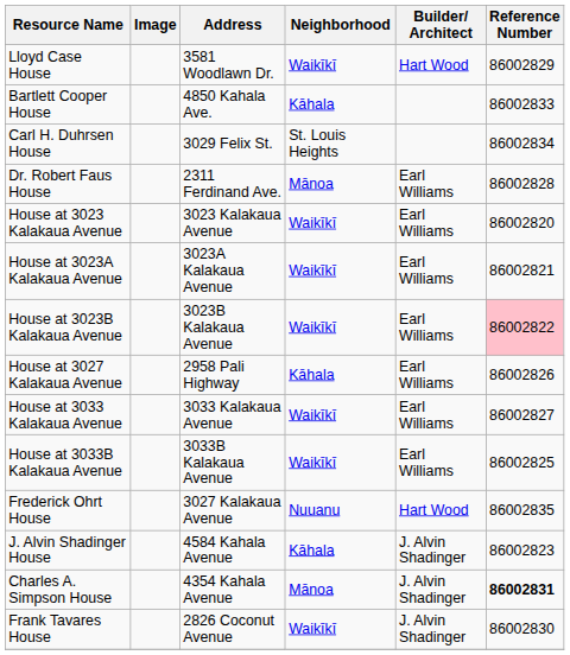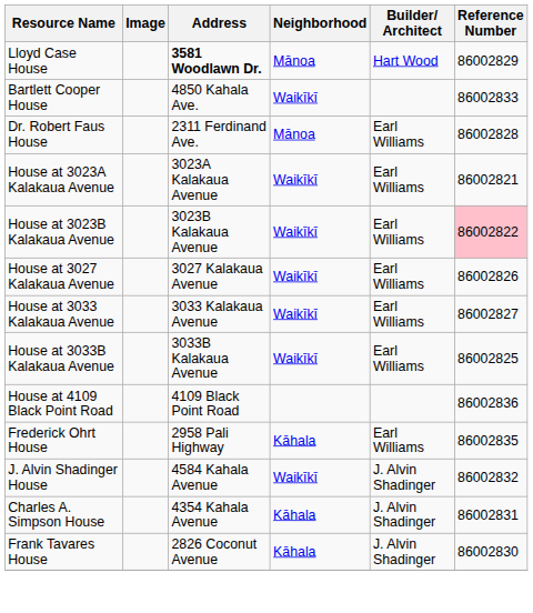 <table class="wikitable sortable" style="width:98%">
 <tr>
 <th><strong>Resource Name</strong></th>
 <th width = 8% class="unsortable"><strong>Image</strong></th>
 <th><strong>Address</strong></th>
 <th><strong>Neighborhood</strong></th>
 <th><strong>Builder/<br>Architect</strong></th>
 <th><strong>Reference<br>Number</strong></th>
 </tr>
 <tr ->
 <td>Lloyd Case House</td>
 <td></td>
-<td>3581 Woodlawn Dr.<br><small></small></td>
-<td><a href='#'>Waikīkī</a></td>
+<td><strong>3581 Woodlawn Dr.<br><small></small></strong></td>
+<td><a href='#'>Mānoa</a></td>
 <td><a href='#'>Hart Wood</a></td>
 <td>86002829</td>
 </tr>
 <tr ->
 <td>Bartlett Cooper House</td>
 <td></td>
 <td>4850 Kahala Ave.<br><small></small></td>
-<td><a href='#'>Kāhala</a></td>
+<td><a href='#'>Waikīkī</a></td>
 <td></td>
 <td>86002833</td>
-</tr>
-<tr ->
-<td>Carl H. Duhrsen House</td>
-<td></td>
-<td>3029 Felix St.<br><small></small></td>
-<td>St. Louis Heights</td>
-<td></td>
-<td>86002834</td>
 </tr>
 <tr ->
 <td>Dr. Robert Faus House</td>
 <td></td>
 <td>2311 Ferdinand Ave.<br><small></small></td>
 <td><a href='#'>Mānoa</a></td>
 <td>Earl Williams</td>
 <td>86002828</td>
-</tr>
-<tr ->
-<td>House at 3023 Kalakaua Avenue</td>
-<td></td>
-<td>3023 Kalakaua Avenue<br><small></small></td>
-<td><a href='#'>Waikīkī</a></td>
-<td>Earl Williams</td>
-<td>86002820</td>
 </tr>
 <tr ->
 <td>House at 3023A Kalakaua Avenue</td>
 <td></td>
 <td>3023A Kalakaua Avenue<br><small></small></td>
 <td><a href='#'>Waikīkī</a></td>
 <td>Earl Williams</td>
 <td>86002821</td>
 </tr>
 <tr ->
 <td>House at 3023B Kalakaua Avenue</td>
 <td></td>
 <td>3023B Kalakaua Avenue<br><small></small></td>
 <td><a href='#'>Waikīkī</a></td>
 <td>Earl Williams</td>
 <td style="background: pink;">86002822</td>
 </tr>
 <tr ->
 <td>House at 3027 Kalakaua Avenue</td>
 <td></td>
-<td>2958 Pali Highway<br><small></small></td>
-<td><a href='#'>Kāhala</a></td>
+<td>3027 Kalakaua Avenue<br><small></small></td>
+<td><a href='#'>Waikīkī</a></td>
 <td>Earl Williams</td>
 <td>86002826</td>
 </tr>
 <tr ->
 <td>House at 3033 Kalakaua Avenue</td>
 <td></td>
 <td>3033 Kalakaua Avenue<br><small></small></td>
 <td><a href='#'>Waikīkī</a></td>
 <td>Earl Williams</td>
 <td>86002827</td>
 </tr>
 <tr ->
 <td>House at 3033B Kalakaua Avenue</td>
 <td></td>
 <td>3033B Kalakaua Avenue<br><small></small></td>
 <td><a href='#'>Waikīkī</a></td>
 <td>Earl Williams</td>
 <td>86002825</td>
 </tr>
 <tr ->
+<td>House at 4109 Black Point Road</td>
+<td></td>
+<td>4109 Black Point Road<br><small></small></td>
+<td></td>
+<td></td>
+<td>86002836</td>
+</tr>
+<tr ->
 <td>Frederick Ohrt House</td>
 <td></td>
-<td>3027 Kalakaua Avenue<br><small></small></td>
-<td><a href='#'>Nuuanu</a></td>
-<td><a href='#'>Hart Wood</a></td>
+<td>2958 Pali Highway<br><small></small></td>
+<td><a href='#'>Kāhala</a></td>
+<td>Earl Williams</td>
 <td>86002835</td>
 </tr>
 <tr ->
 <td>J. Alvin Shadinger House</td>
 <td></td>
 <td>4584 Kahala Avenue<br><small></small></td>
-<td><a href='#'>Kāhala</a></td>
+<td><a href='#'>Waikīkī</a></td>
 <td>J. Alvin Shadinger</td>
-<td>86002823</td>
+<td>86002832</td>
 </tr>
 <tr ->
 <td>Charles A. Simpson House</td>
 <td></td>
 <td>4354 Kahala Avenue<br><small></small></td>
-<td><a href='#'>Mānoa</a></td>
+<td><a href='#'>Kāhala</a></td>
 <td>J. Alvin Shadinger</td>
-<td><strong>86002831</strong></td>
+<td>86002831</td>
 </tr>
 <tr ->
 <td>Frank Tavares House</td>
 <td></td>
 <td>2826 Coconut Avenue<br><small></small></td>
-<td><a href='#'>Waikīkī</a></td>
+<td><a href='#'>Kāhala</a></td>
 <td>J. Alvin Shadinger</td>
 <td>86002830</td>
 </tr>
 <tr ->
 </tr>
 </table>
